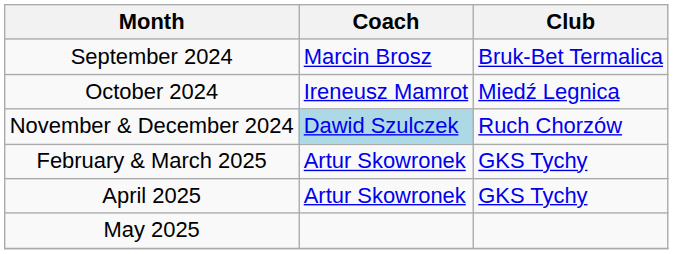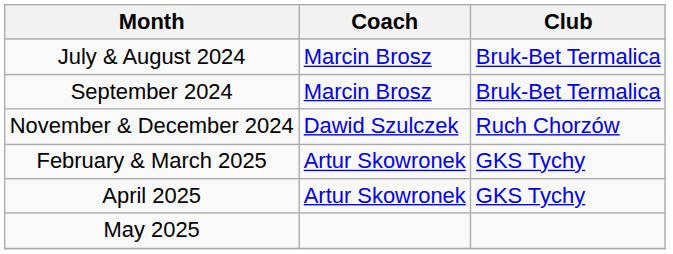 <table class="wikitable" style="text-align:center">
 <tr>
 <th>Month</th>
 <th>Coach</th>
 <th>Club</th>
 </tr>
 <tr>
+<td>July & August 2024</td>
+<td style="text-align:left"> <a href='#'>Marcin Brosz</a></td>
+<td style="text-align:left"><a href='#'>Bruk-Bet Termalica</a></td>
+</tr>
+<tr>
 <td>September 2024</td>
 <td style="text-align:left"> <a href='#'>Marcin Brosz</a></td>
 <td style="text-align:left"><a href='#'>Bruk-Bet Termalica</a></td>
 </tr>
 <tr>
-<td>October 2024</td>
-<td style="text-align:left"> <a href='#'>Ireneusz Mamrot</a></td>
-<td style="text-align:left"><a href='#'>Miedź Legnica</a></td>
-</tr>
-<tr>
 <td>November & December 2024</td>
-<td style="background: lightblue; text-align:left"> <a href='#'>Dawid Szulczek</a></td>
+<td style="text-align:left"> <a href='#'>Dawid Szulczek</a></td>
 <td style="text-align:left"><a href='#'>Ruch Chorzów</a></td>
 </tr>
 <tr>
 <td>February & March 2025</td>
 <td style="text-align:left"> <a href='#'>Artur Skowronek</a></td>
 <td style="text-align:left"><a href='#'>GKS Tychy</a></td>
 </tr>
 <tr>
 <td>April 2025</td>
 <td style="text-align:left"> <a href='#'>Artur Skowronek</a></td>
 <td style="text-align:left"><a href='#'>GKS Tychy</a></td>
 </tr>
 <tr>
 <td>May 2025</td>
 <td style="text-align:left"></td>
 <td style="text-align:left"></td>
 </tr>
 <tr>
 </tr>
 </table>
